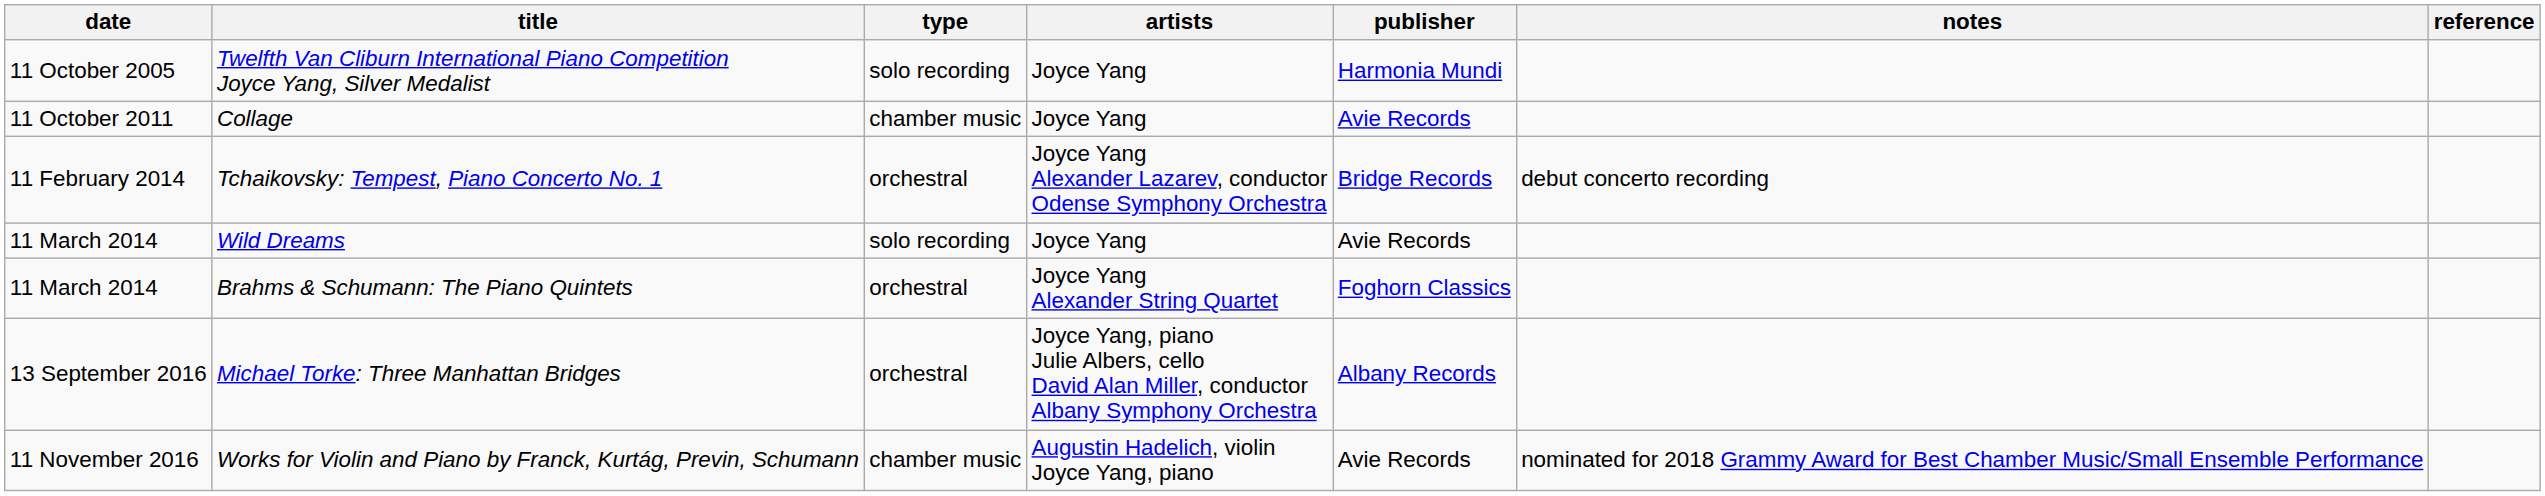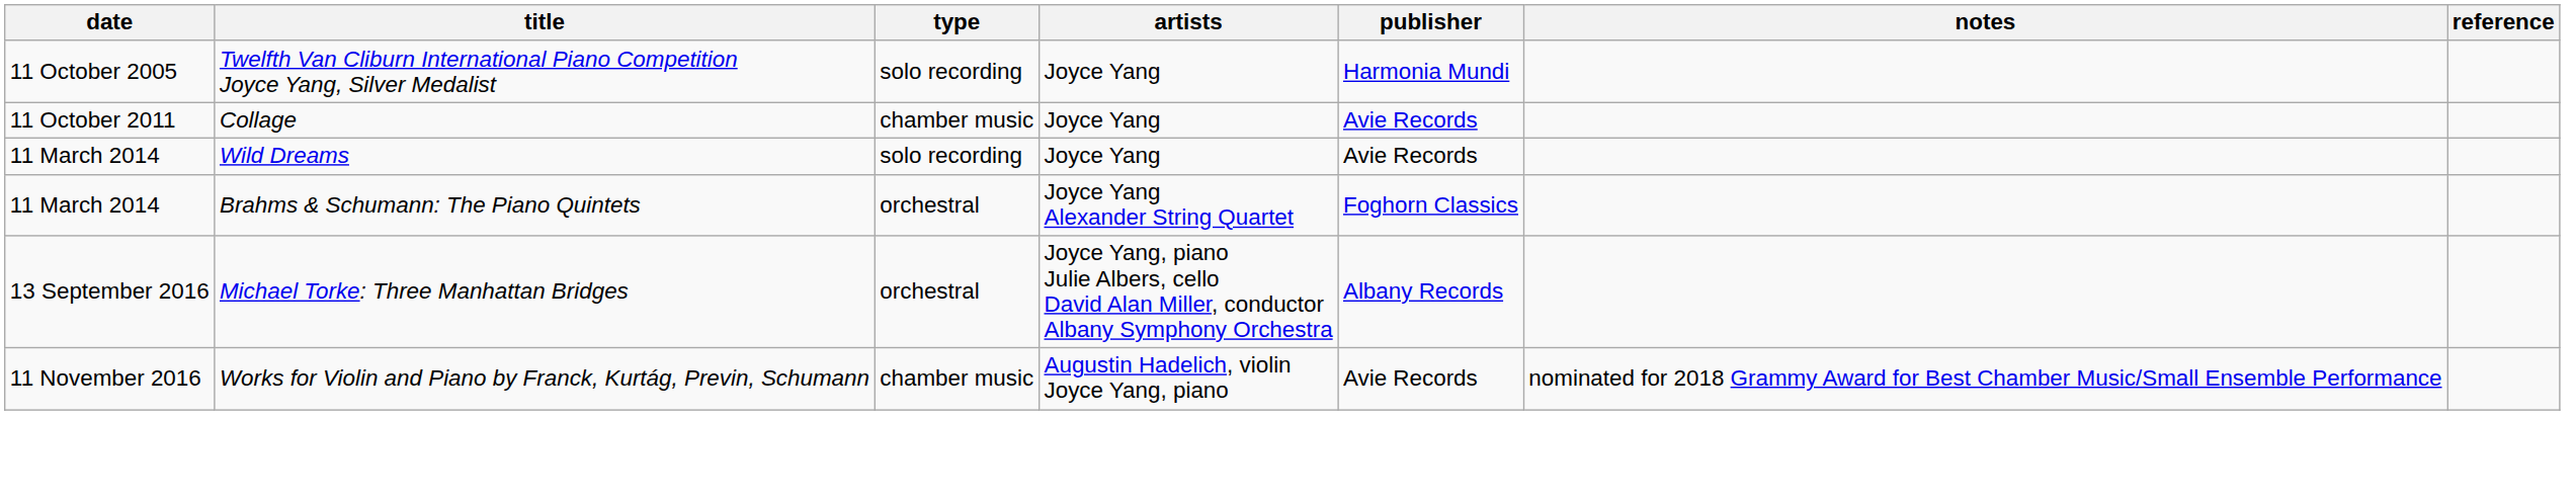 <table class="wikitable sortable">
 <tr>
 <th>date</th>
 <th>title</th>
 <th>type</th>
 <th>artists</th>
 <th>publisher</th>
 <th>notes</th>
 <th>reference</th>
 </tr>
 <tr>
 <td>11 October 2005</td>
 <td><em><a href='#'>Twelfth Van Cliburn International Piano Competition</a><br>Joyce Yang, Silver Medalist</em></td>
 <td>solo recording</td>
 <td>Joyce Yang</td>
 <td><a href='#'>Harmonia Mundi</a></td>
 <td></td>
 <td></td>
 </tr>
 <tr>
 <td>11 October 2011</td>
 <td><em>Collage</em></td>
 <td>chamber music</td>
 <td>Joyce Yang</td>
 <td><a href='#'>Avie Records</a></td>
 <td></td>
-<td></td>
-</tr>
-<tr>
-<td>11 February 2014</td>
-<td><em>Tchaikovsky:  <a href='#'>Tempest</a>, <a href='#'>Piano Concerto No. 1</a></em></td>
-<td>orchestral</td>
-<td>Joyce Yang<br><a href='#'>Alexander Lazarev</a>, conductor<br><a href='#'>Odense Symphony Orchestra</a></td>
-<td><a href='#'>Bridge Records</a></td>
-<td>debut concerto recording</td>
 <td></td>
 </tr>
 <tr>
 <td>11 March 2014</td>
 <td><em><a href='#'>Wild Dreams</a></em></td>
 <td>solo recording</td>
 <td>Joyce Yang</td>
 <td>Avie Records</td>
 <td></td>
 <td></td>
 </tr>
 <tr>
 <td>11 March 2014</td>
 <td><em>Brahms & Schumann: The Piano Quintets</em></td>
 <td>orchestral</td>
 <td>Joyce Yang<br><a href='#'>Alexander String Quartet</a></td>
 <td><a href='#'>Foghorn Classics</a></td>
 <td></td>
 <td></td>
 </tr>
 <tr>
 <td>13 September 2016</td>
 <td><em><a href='#'>Michael Torke</a>:  Three Manhattan Bridges</em></td>
 <td>orchestral</td>
 <td>Joyce Yang, piano<br>Julie Albers, cello<br><a href='#'>David Alan Miller</a>, conductor<br><a href='#'>Albany Symphony Orchestra</a></td>
 <td><a href='#'>Albany Records</a></td>
 <td></td>
 <td></td>
 </tr>
 <tr>
 <td>11 November 2016</td>
 <td><em>Works for Violin and Piano by Franck, Kurtág, Previn, Schumann</em></td>
 <td>chamber music</td>
 <td><a href='#'>Augustin Hadelich</a>, violin<br>Joyce Yang, piano</td>
 <td>Avie Records</td>
 <td>nominated for 2018 <a href='#'>Grammy Award for Best Chamber Music/Small Ensemble Performance</a></td>
 <td></td>
 </tr>
 </table>
